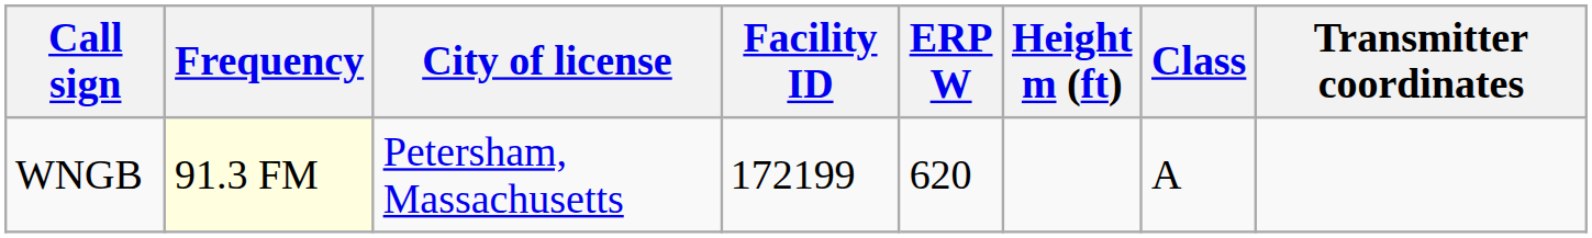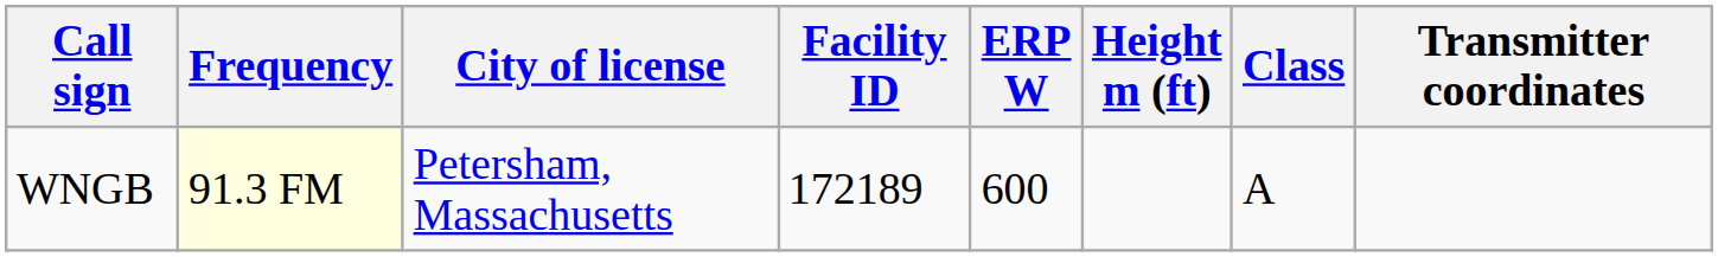 <table class="wikitable sortable">
 <tr>
 <th><a href='#'>Call sign</a></th>
 <th data-sort-type="number"><a href='#'>Frequency</a></th>
 <th><a href='#'>City of license</a></th>
 <th><a href='#'>Facility ID</a></th>
 <th data-sort-type="number"><a href='#'>ERP</a><br><a href='#'>W</a></th>
 <th data-sort-type="number"><a href='#'>Height</a><br><a href='#'>m</a> (<a href='#'>ft</a>)</th>
 <th><a href='#'>Class</a></th>
 <th>Transmitter coordinates</th>
 </tr>
 <tr>
 <td>WNGB</td>
 <td style="background: lightyellow;">91.3 FM</td>
 <td><a href='#'>Petersham, Massachusetts</a></td>
-<td>172199</td>
-<td>620</td>
+<td>172189</td>
+<td>600</td>
 <td></td>
 <td>A</td>
 <td></td>
 </tr>
 </table>
